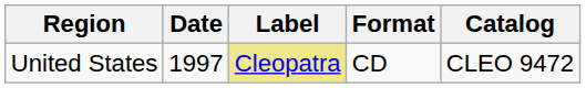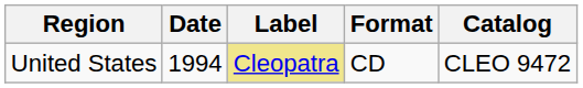 <table class="wikitable">
 <tr>
 <th>Region</th>
 <th>Date</th>
 <th>Label</th>
 <th>Format</th>
 <th>Catalog</th>
 </tr>
 <tr>
 <td>United States</td>
-<td>1997</td>
+<td>1994</td>
 <td style="background: khaki;"><a href='#'>Cleopatra</a></td>
 <td>CD</td>
 <td>CLEO 9472</td>
 </tr>
 </table>
